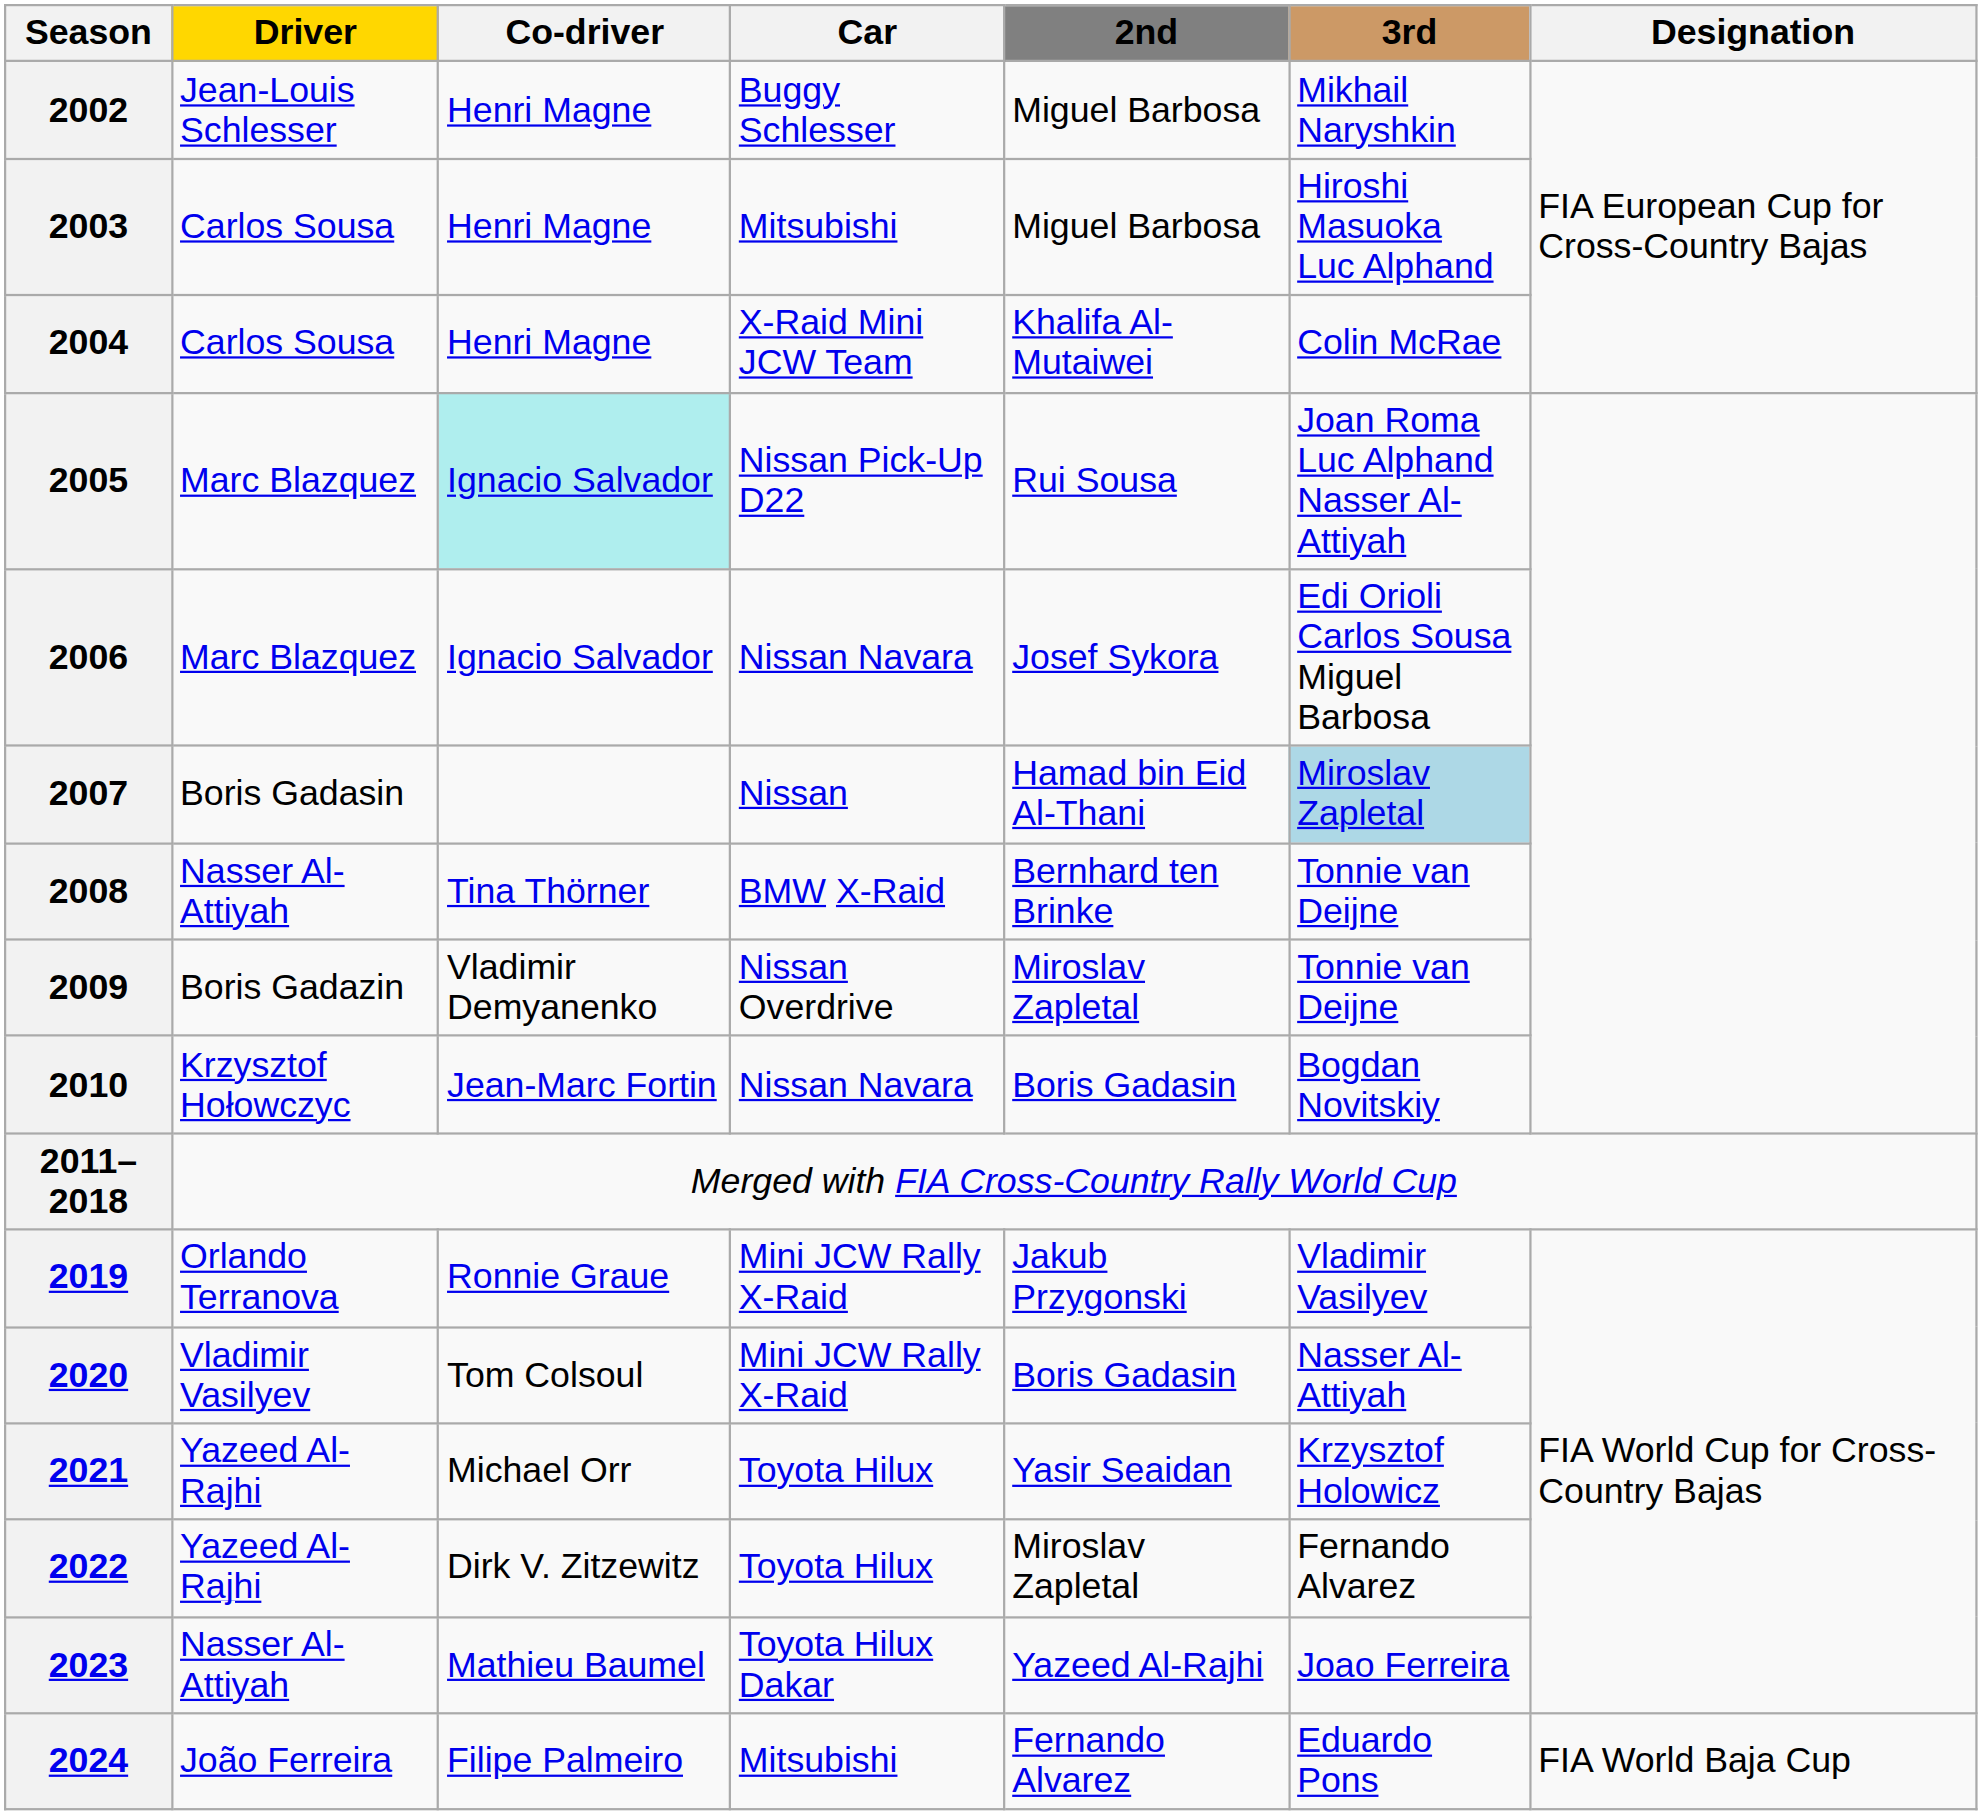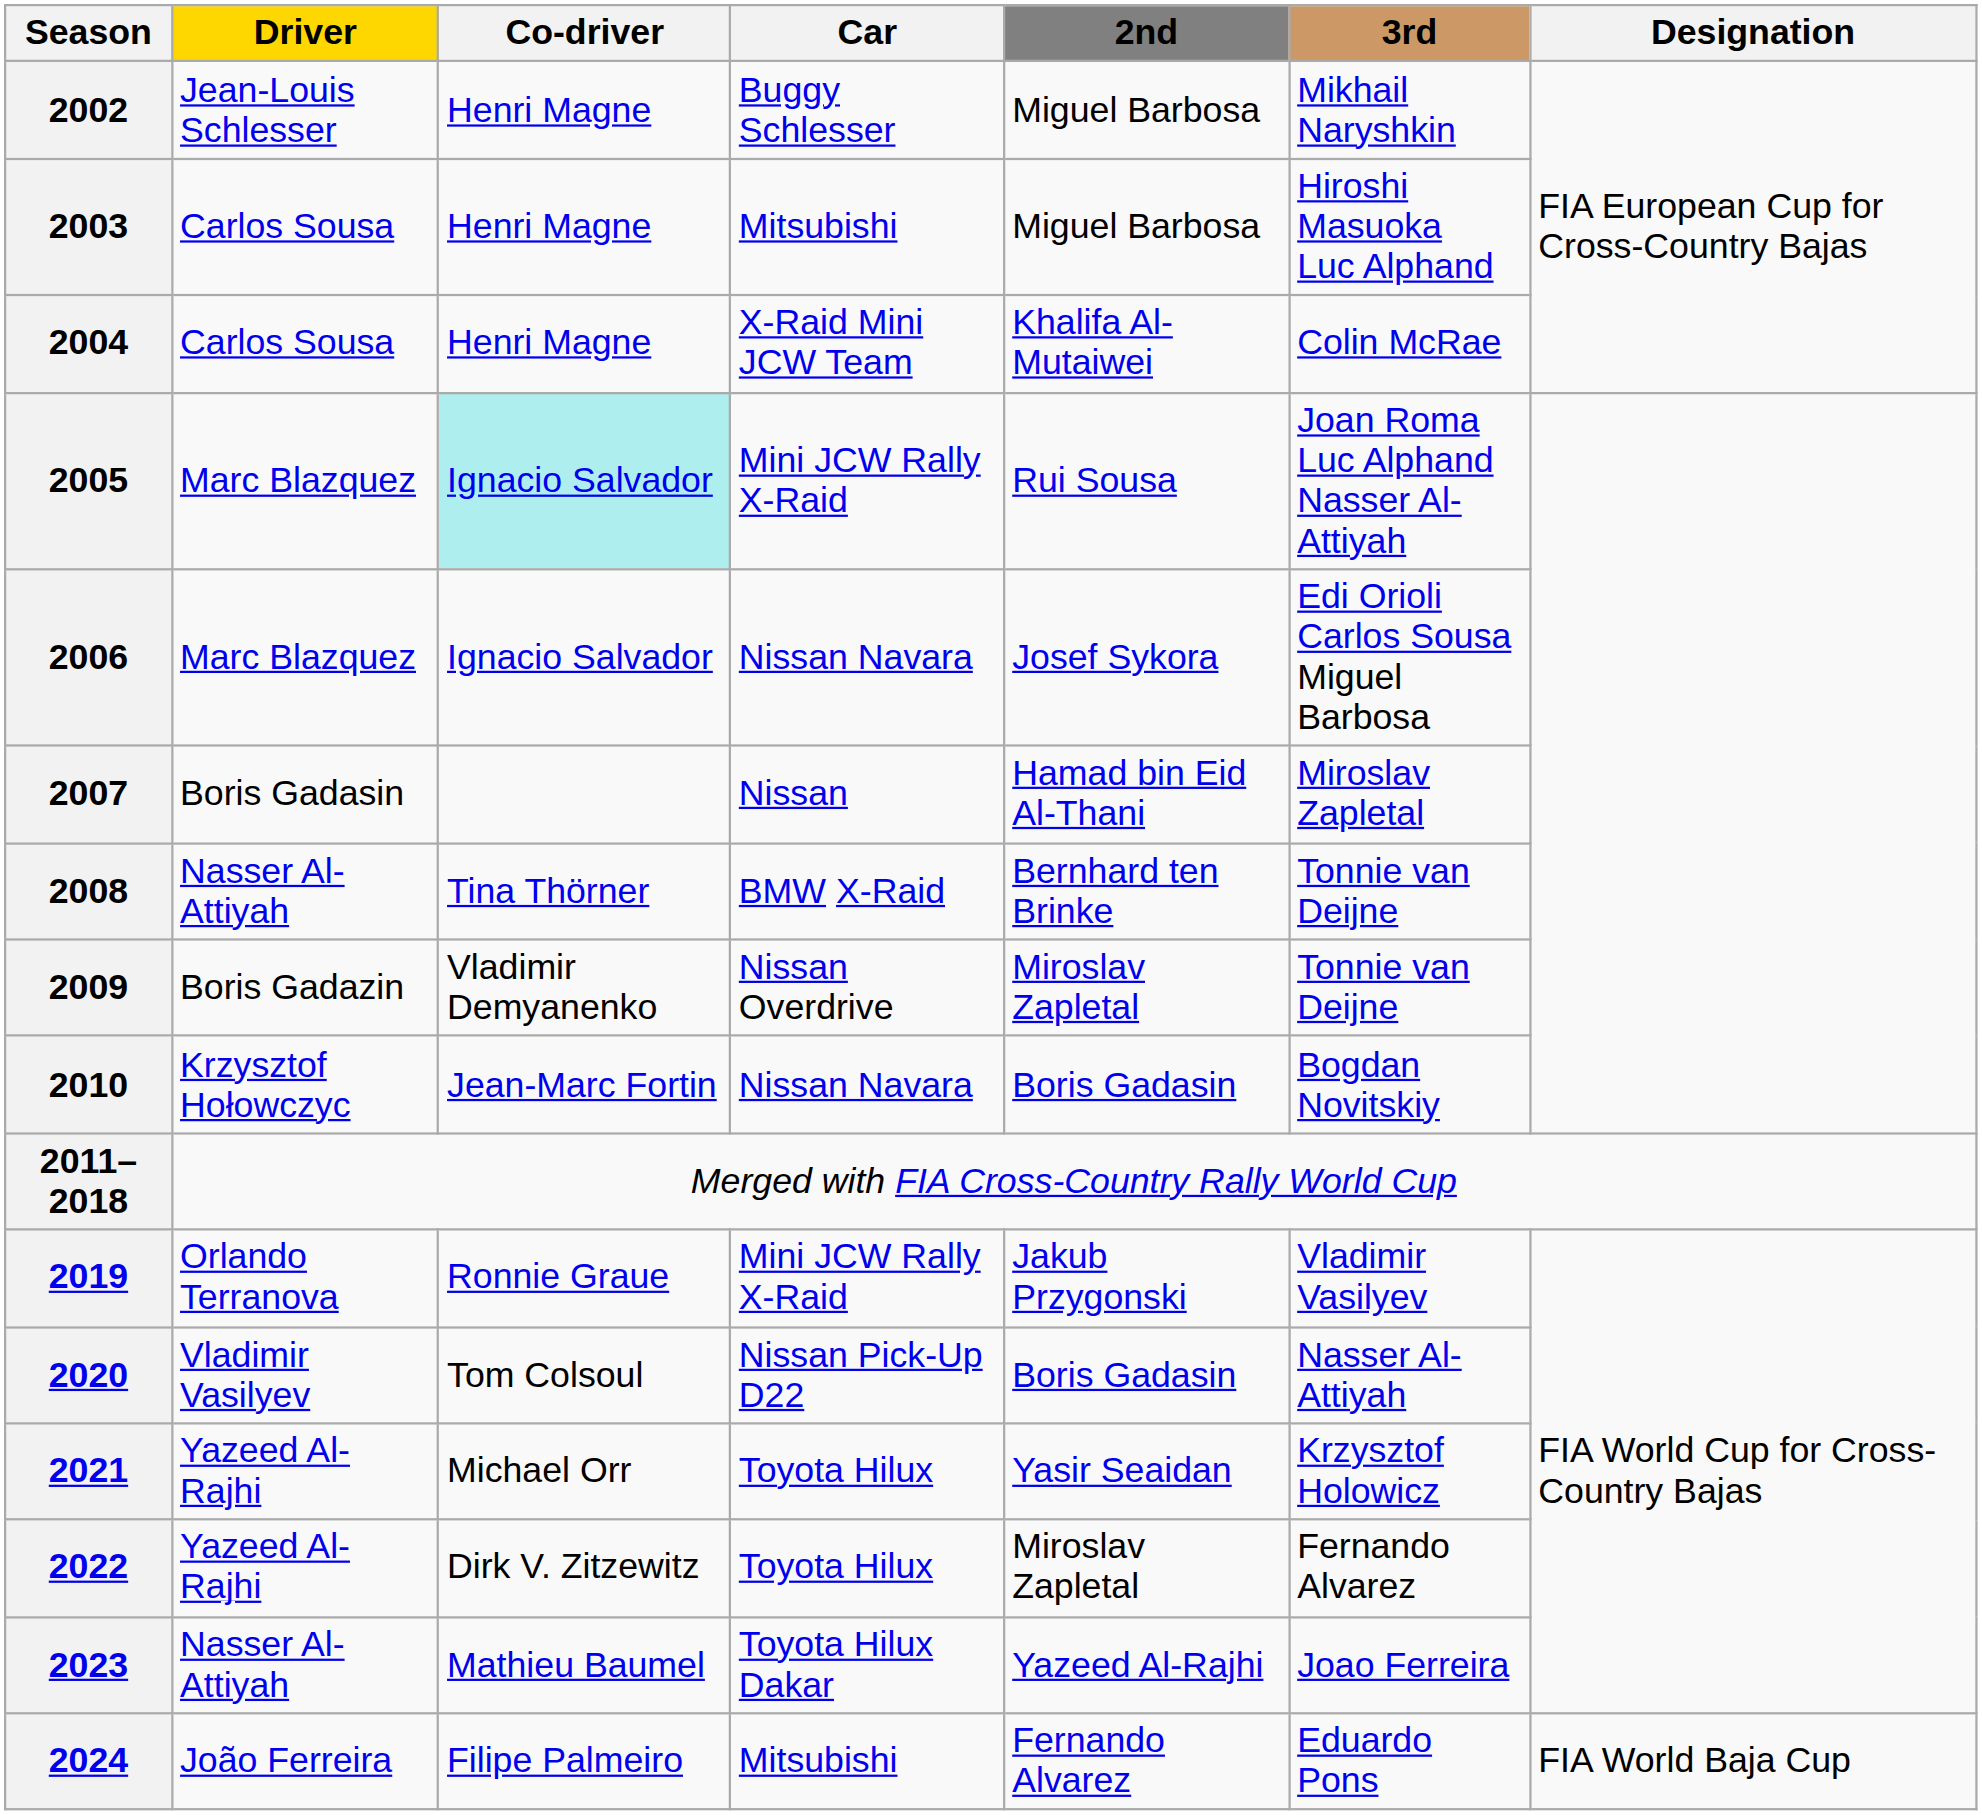 <table class="wikitable" width=70% style="font-size: 100%;">
 <tr>
 <th>Season</th>
 <th style="background-color:gold">Driver</th>
 <th>Co-driver</th>
 <th>Car</th>
 <th style="background-color:grey">2nd</th>
 <th style="background-color:#CC9966">3rd</th>
 <th>Designation</th>
 </tr>
 <tr>
 <th align=center>2002</th>
 <td> <a href='#'>Jean-Louis Schlesser</a></td>
 <td> <a href='#'>Henri Magne</a></td>
 <td><a href='#'>Buggy Schlesser</a></td>
 <td> Miguel Barbosa</td>
 <td> <a href='#'>Mikhail Naryshkin</a></td>
 <td rowspan=3>FIA European Cup for Cross-Country Bajas</td>
 </tr>
 <tr>
 <th align=center>2003</th>
 <td> <a href='#'>Carlos Sousa</a></td>
 <td> <a href='#'>Henri Magne</a></td>
 <td><a href='#'>Mitsubishi</a></td>
 <td> Miguel Barbosa</td>
 <td> <a href='#'>Hiroshi Masuoka</a><br> <a href='#'>Luc Alphand</a></td>
 </tr>
 <tr>
 <th align=center>2004</th>
 <td> <a href='#'>Carlos Sousa</a></td>
 <td> <a href='#'>Henri Magne</a></td>
 <td><a href='#'>X-Raid Mini JCW Team</a></td>
 <td> <a href='#'>Khalifa Al-Mutaiwei</a></td>
 <td> <a href='#'>Colin McRae</a></td>
 </tr>
 <tr>
 <th align=center>2005</th>
 <td> <a href='#'>Marc Blazquez</a></td>
 <td style="background: paleturquoise;"> <a href='#'>Ignacio Salvador</a></td>
-<td><a href='#'>Nissan Pick-Up D22</a></td>
+<td><a href='#'>Mini JCW Rally</a> <a href='#'>X-Raid</a></td>
 <td> <a href='#'>Rui Sousa</a></td>
 <td> <a href='#'>Joan Roma</a><br> <a href='#'>Luc Alphand</a><br> <a href='#'>Nasser Al-Attiyah</a></td>
 </tr>
 <tr>
 <th align=center>2006</th>
 <td> <a href='#'>Marc Blazquez</a></td>
 <td> <a href='#'>Ignacio Salvador</a></td>
 <td><a href='#'>Nissan Navara</a></td>
 <td> <a href='#'>Josef Sykora</a></td>
 <td> <a href='#'>Edi Orioli</a><br> <a href='#'>Carlos Sousa</a><br> Miguel Barbosa</td>
 </tr>
 <tr>
 <th align=center>2007</th>
 <td> Boris Gadasin</td>
 <td></td>
 <td><a href='#'>Nissan</a></td>
 <td> <a href='#'>Hamad bin Eid Al-Thani</a></td>
-<td style="background: lightblue;"> <a href='#'>Miroslav Zapletal</a></td>
+<td> <a href='#'>Miroslav Zapletal</a></td>
 </tr>
 <tr>
 <th align=center>2008</th>
 <td> <a href='#'>Nasser Al-Attiyah</a></td>
 <td> <a href='#'>Tina Thörner</a></td>
 <td><a href='#'>BMW</a>  <a href='#'>X-Raid</a></td>
 <td> <a href='#'>Bernhard ten Brinke</a></td>
 <td> <a href='#'>Tonnie van Deijne</a></td>
 </tr>
 <tr>
 <th align=center>2009</th>
 <td> Boris Gadazin</td>
 <td>Vladimir Demyanenko</td>
 <td><a href='#'>Nissan</a> Overdrive</td>
 <td> <a href='#'>Miroslav Zapletal</a></td>
 <td> <a href='#'>Tonnie van Deijne</a></td>
 </tr>
 <tr>
 <th align=center>2010</th>
 <td> <a href='#'>Krzysztof Hołowczyc</a></td>
 <td> <a href='#'>Jean-Marc Fortin</a></td>
 <td><a href='#'>Nissan Navara</a></td>
 <td> <a href='#'>Boris Gadasin</a></td>
 <td> <a href='#'>Bogdan Novitskiy</a></td>
 </tr>
 <tr>
 <th align=center>2011–2018</th>
 <td align=center colspan=6><em>Merged with <a href='#'>FIA Cross-Country Rally World Cup</a></em></td>
 </tr>
 <tr>
 <th align=center><a href='#'>2019</a></th>
 <td> <a href='#'>Orlando Terranova</a></td>
 <td> <a href='#'>Ronnie Graue</a></td>
 <td><a href='#'>Mini JCW Rally</a> <a href='#'>X-Raid</a></td>
 <td> <a href='#'>Jakub Przygonski</a></td>
 <td> <a href='#'>Vladimir Vasilyev</a></td>
 <td rowspan="5">FIA World Cup for Cross-Country Bajas</td>
 </tr>
 <tr>
 <th align=center><a href='#'>2020</a></th>
 <td> <a href='#'>Vladimir Vasilyev</a></td>
 <td> Tom Colsoul</td>
-<td><a href='#'>Mini JCW Rally</a> <a href='#'>X-Raid</a></td>
+<td><a href='#'>Nissan Pick-Up D22</a></td>
 <td> <a href='#'>Boris Gadasin</a></td>
 <td> <a href='#'>Nasser Al-Attiyah</a></td>
 </tr>
 <tr>
 <th align=center><a href='#'>2021</a></th>
 <td> <a href='#'>Yazeed Al-Rajhi</a></td>
 <td> Michael Orr</td>
 <td><a href='#'>Toyota Hilux</a></td>
 <td> <a href='#'>Yasir Seaidan</a></td>
 <td> <a href='#'>Krzysztof Holowicz</a></td>
 </tr>
 <tr>
 <th align=center><a href='#'>2022</a></th>
 <td> <a href='#'>Yazeed Al-Rajhi</a></td>
 <td>Dirk V. Zitzewitz</td>
 <td><a href='#'>Toyota Hilux</a></td>
 <td>Miroslav Zapletal</td>
 <td>Fernando Alvarez</td>
 </tr>
 <tr>
 <th align=center><a href='#'>2023</a></th>
 <td> <a href='#'>Nasser Al-Attiyah</a></td>
 <td> <a href='#'>Mathieu Baumel</a></td>
 <td><a href='#'>Toyota Hilux Dakar</a></td>
 <td> <a href='#'>Yazeed Al-Rajhi</a></td>
 <td> <a href='#'>Joao Ferreira</a></td>
 </tr>
 <tr>
 <th align=center><a href='#'>2024</a></th>
 <td> <a href='#'>João Ferreira</a></td>
 <td> <a href='#'>Filipe Palmeiro</a></td>
 <td><a href='#'>Mitsubishi</a></td>
 <td> <a href='#'>Fernando Alvarez</a></td>
 <td> <a href='#'>Eduardo Pons</a></td>
 <td>FIA World Baja Cup</td>
 </tr>
 </table>
